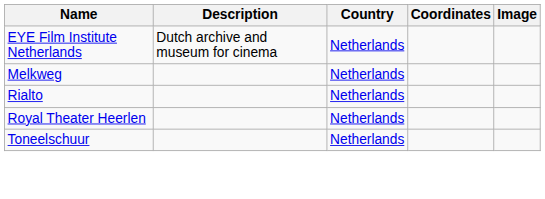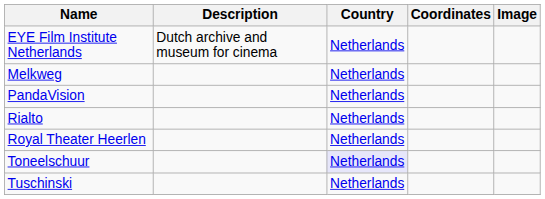 <table class='wikitable sortable' style="width:100%">
 <tr>
 <th>Name</th>
 <th>Description</th>
 <th>Country</th>
 <th>Coordinates</th>
 <th>Image</th>
 </tr>
 <tr>
 <td><a href='#'>EYE Film Institute Netherlands</a></td>
 <td>Dutch archive and museum for cinema</td>
 <td><a href='#'>Netherlands</a></td>
 <td></td>
 <td></td>
 </tr>
 <tr>
 <td><a href='#'>Melkweg</a></td>
 <td></td>
 <td><a href='#'>Netherlands</a></td>
 <td></td>
 <td></td>
 </tr>
 <tr>
+<td><a href='#'>PandaVision</a></td>
+<td></td>
+<td><a href='#'>Netherlands</a></td>
+<td></td>
+<td></td>
+</tr>
+<tr>
 <td><a href='#'>Rialto</a></td>
 <td></td>
 <td><a href='#'>Netherlands</a></td>
 <td></td>
 <td></td>
 </tr>
 <tr>
 <td><a href='#'>Royal Theater Heerlen</a></td>
 <td></td>
 <td><a href='#'>Netherlands</a></td>
 <td><br></td>
 <td></td>
 </tr>
 <tr>
 <td><a href='#'>Toneelschuur</a></td>
 <td></td>
+<td style="background: lavender;"><a href='#'>Netherlands</a></td>
+<td></td>
+<td></td>
+</tr>
+<tr>
+<td><a href='#'>Tuschinski</a></td>
+<td></td>
 <td><a href='#'>Netherlands</a></td>
 <td></td>
 <td></td>
 </tr>
 </table>
